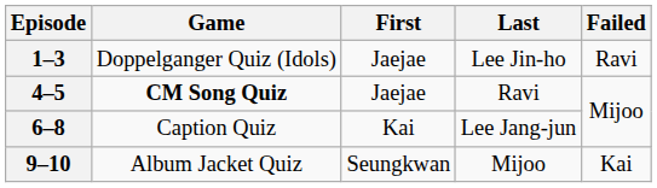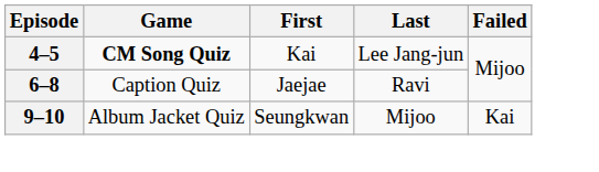 <table Class="wikitable" style="text-align:center">
 <tr>
 <th>Episode</th>
 <th>Game</th>
 <th>First</th>
 <th>Last</th>
 <th>Failed</th>
 </tr>
 <tr>
-<th>1–3</th>
-<td>Doppelganger Quiz (Idols)</td>
-<td>Jaejae</td>
-<td>Lee Jin-ho</td>
-<td>Ravi</td>
-</tr>
-<tr>
 <th>4–5</th>
 <td><strong>CM Song Quiz</strong></td>
-<td>Jaejae</td>
-<td>Ravi</td>
+<td>Kai</td>
+<td>Lee Jang-jun</td>
 <td rowspan="2">Mijoo</td>
 </tr>
 <tr>
 <th>6–8</th>
 <td>Caption Quiz</td>
-<td>Kai</td>
-<td>Lee Jang-jun</td>
+<td>Jaejae</td>
+<td>Ravi</td>
 </tr>
 <tr>
 <th>9–10</th>
 <td>Album Jacket Quiz</td>
 <td>Seungkwan</td>
 <td>Mijoo</td>
 <td>Kai</td>
 </tr>
 </table>
